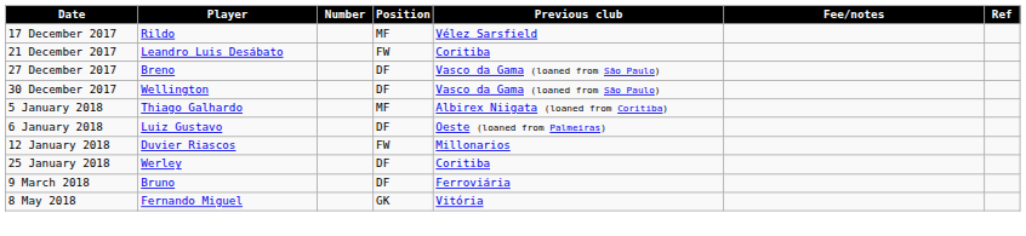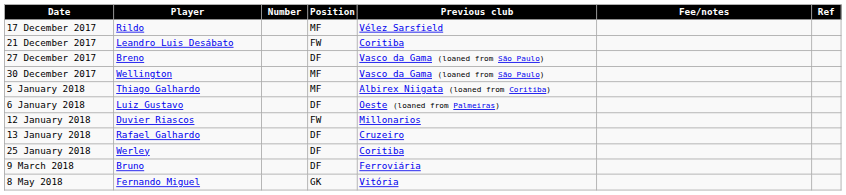 <table class="wikitable" style="text-align:left; font-size:85%;">
 <tr>
 <th style="background:#000000; color:white; width:125px;">Date</th>
 <th style="background:#000000; color:white; width:170px;">Player</th>
 <th style="background:#000000; color:white; width:50px;">Number</th>
 <th style="background:#000000; color:white; width:50px;">Position</th>
 <th style="background:#000000; color:white; width:280px;">Previous club</th>
 <th style="background:#000000; color:white; width:250px;">Fee/notes</th>
 <th style="background:#000000; color:white; width:30px;">Ref</th>
 </tr>
 <tr>
 <td>17 December 2017</td>
 <td> <a href='#'>Rildo</a></td>
 <td></td>
 <td>MF</td>
 <td> <a href='#'>Vélez Sarsfield</a></td>
 <td></td>
 <td> </td>
 </tr>
 <tr>
 <td>21 December 2017</td>
 <td> <a href='#'>Leandro Luis Desábato</a></td>
 <td></td>
 <td>FW</td>
 <td> <a href='#'>Coritiba</a></td>
 <td></td>
 <td> </td>
 </tr>
 <tr>
 <td>27 December 2017</td>
 <td> <a href='#'>Breno</a></td>
 <td></td>
 <td>DF</td>
 <td> <a href='#'>Vasco da Gama</a> <small>(loaned from <a href='#'>São Paulo</a>)</small></td>
 <td></td>
 <td></td>
 </tr>
 <tr>
 <td>30 December 2017</td>
 <td> <a href='#'>Wellington</a></td>
 <td></td>
-<td>DF</td>
+<td>MF</td>
 <td> <a href='#'>Vasco da Gama</a> <small>(loaned from <a href='#'>São Paulo</a>)</small></td>
 <td></td>
 <td></td>
 </tr>
 <tr>
 <td>5 January 2018</td>
 <td> <a href='#'>Thiago Galhardo</a></td>
 <td></td>
 <td>MF</td>
 <td> <a href='#'>Albirex Niigata</a> <small>(loaned from <a href='#'>Coritiba</a>)</small></td>
 <td></td>
 <td> </td>
 </tr>
 <tr>
 <td>6 January 2018</td>
 <td> <a href='#'>Luiz Gustavo</a></td>
 <td></td>
 <td>DF</td>
 <td> <a href='#'>Oeste</a> <small>(loaned from <a href='#'>Palmeiras</a>)</small></td>
 <td></td>
 <td> </td>
 </tr>
 <tr>
 <td>12 January 2018</td>
 <td> <a href='#'>Duvier Riascos</a></td>
 <td></td>
 <td>FW</td>
 <td> <a href='#'>Millonarios</a></td>
 <td></td>
 <td> </td>
 </tr>
 <tr>
+<td>13 January 2018</td>
+<td> <a href='#'>Rafael Galhardo</a></td>
+<td></td>
+<td>DF</td>
+<td> <a href='#'>Cruzeiro</a></td>
+<td></td>
+<td> </td>
+</tr>
+<tr>
 <td>25 January 2018</td>
 <td> <a href='#'>Werley</a></td>
 <td></td>
 <td>DF</td>
 <td> <a href='#'>Coritiba</a></td>
 <td></td>
 <td> </td>
 </tr>
 <tr>
 <td>9 March 2018</td>
 <td> <a href='#'>Bruno</a></td>
 <td></td>
 <td>DF</td>
 <td> <a href='#'>Ferroviária</a></td>
 <td></td>
 <td> </td>
 </tr>
 <tr>
 <td>8 May 2018</td>
 <td> <a href='#'>Fernando Miguel</a></td>
 <td></td>
 <td>GK</td>
 <td> <a href='#'>Vitória</a></td>
 <td></td>
 <td> </td>
 </tr>
 </table>
